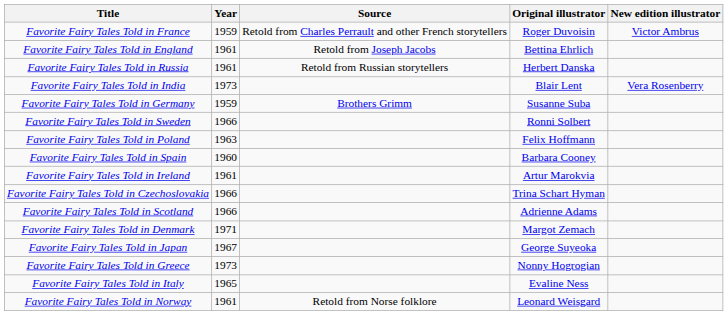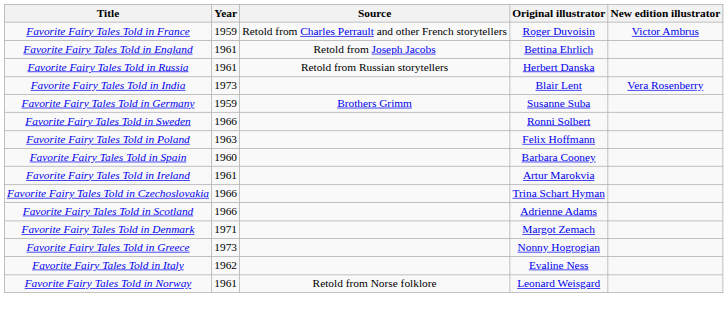 <table class="wikitable" style="clear:right; text-align:center">
 <tr>
 <th>Title</th>
 <th>Year</th>
 <th>Source</th>
 <th>Original illustrator</th>
 <th>New edition illustrator</th>
 </tr>
 <tr>
 <td><em><a href='#'>Favorite Fairy Tales Told in France</a></em></td>
 <td>1959</td>
 <td>Retold from <a href='#'>Charles Perrault</a> and other French storytellers</td>
 <td><a href='#'>Roger Duvoisin</a></td>
 <td><a href='#'>Victor Ambrus</a></td>
 </tr>
 <tr>
 <td><em><a href='#'>Favorite Fairy Tales Told in England</a></em></td>
 <td>1961</td>
 <td>Retold from <a href='#'>Joseph Jacobs</a></td>
 <td><a href='#'>Bettina Ehrlich</a></td>
 <td></td>
 </tr>
 <tr>
 <td><em><a href='#'>Favorite Fairy Tales Told in Russia</a></em></td>
 <td>1961</td>
 <td>Retold from Russian storytellers</td>
 <td><a href='#'>Herbert Danska</a></td>
 <td></td>
 </tr>
 <tr>
 <td><em><a href='#'>Favorite Fairy Tales Told in India</a></em></td>
 <td>1973</td>
 <td></td>
 <td><a href='#'>Blair Lent</a></td>
 <td><a href='#'>Vera Rosenberry</a></td>
 </tr>
 <tr>
 <td><em><a href='#'>Favorite Fairy Tales Told in Germany</a></em></td>
 <td>1959</td>
 <td><a href='#'>Brothers Grimm</a></td>
 <td><a href='#'>Susanne Suba</a></td>
 <td></td>
 </tr>
 <tr>
 <td><em><a href='#'>Favorite Fairy Tales Told in Sweden</a></em></td>
 <td>1966</td>
 <td></td>
 <td><a href='#'>Ronni Solbert</a></td>
 <td></td>
 </tr>
 <tr>
 <td><em><a href='#'>Favorite Fairy Tales Told in Poland</a></em></td>
 <td>1963</td>
 <td></td>
 <td><a href='#'>Felix Hoffmann</a></td>
 <td></td>
 </tr>
 <tr>
 <td><em><a href='#'>Favorite Fairy Tales Told in Spain</a></em></td>
 <td>1960</td>
 <td></td>
 <td><a href='#'>Barbara Cooney</a></td>
 <td></td>
 </tr>
 <tr>
 <td><em><a href='#'>Favorite Fairy Tales Told in Ireland</a></em></td>
 <td>1961</td>
 <td></td>
 <td><a href='#'>Artur Marokvia</a></td>
 <td></td>
 </tr>
 <tr>
 <td><em><a href='#'>Favorite Fairy Tales Told in Czechoslovakia</a></em></td>
 <td>1966</td>
 <td></td>
 <td><a href='#'>Trina Schart Hyman</a></td>
 <td></td>
 </tr>
 <tr>
 <td><em><a href='#'>Favorite Fairy Tales Told in Scotland</a></em></td>
 <td>1966</td>
 <td></td>
 <td><a href='#'>Adrienne Adams</a></td>
 <td></td>
 </tr>
 <tr>
 <td><em><a href='#'>Favorite Fairy Tales Told in Denmark</a></em></td>
 <td>1971</td>
 <td></td>
 <td><a href='#'>Margot Zemach</a></td>
 <td></td>
 </tr>
 <tr>
-<td><em><a href='#'>Favorite Fairy Tales Told in Japan</a></em></td>
-<td>1967</td>
-<td></td>
-<td><a href='#'>George Suyeoka</a></td>
-<td></td>
-</tr>
-<tr>
 <td><em><a href='#'>Favorite Fairy Tales Told in Greece</a></em></td>
 <td>1973</td>
 <td></td>
 <td><a href='#'>Nonny Hogrogian</a></td>
 <td></td>
 </tr>
 <tr>
 <td><em><a href='#'>Favorite Fairy Tales Told in Italy</a></em></td>
-<td>1965</td>
+<td>1962</td>
 <td></td>
 <td><a href='#'>Evaline Ness</a></td>
 <td></td>
 </tr>
 <tr>
 <td><em><a href='#'>Favorite Fairy Tales Told in Norway</a></em></td>
 <td>1961</td>
 <td>Retold from Norse folklore</td>
 <td><a href='#'>Leonard Weisgard</a></td>
 <td></td>
 </tr>
 </table>
